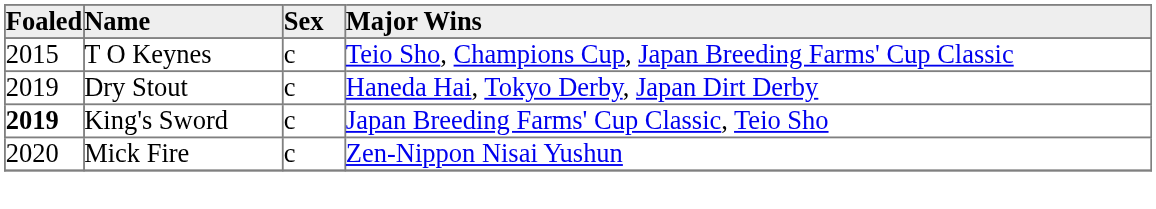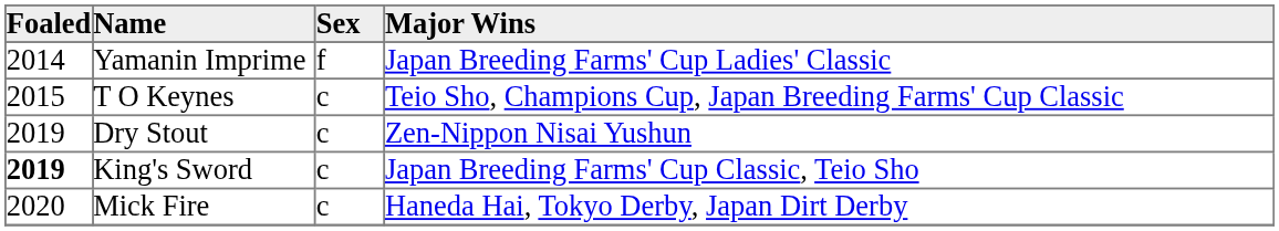 <table border="1" cellpadding="0" style="border-collapse: collapse; font-size:90%">
 <tr bgcolor="#eeeeee">
 <td width="35px"><strong>Foaled</strong></td>
 <td width="120px"><strong>Name</strong></td>
 <td width="35px"><strong>Sex</strong></td>
 <td width="510px"><strong>Major Wins</strong></td>
+</tr>
+<tr>
+<td>2014</td>
+<td>Yamanin Imprime</td>
+<td>f</td>
+<td><a href='#'>Japan Breeding Farms' Cup Ladies' Classic</a></td>
 </tr>
 <tr>
 <td>2015</td>
 <td>T O Keynes</td>
 <td>c</td>
 <td><a href='#'>Teio Sho</a>, <a href='#'>Champions Cup</a>, <a href='#'>Japan Breeding Farms' Cup Classic</a></td>
 </tr>
 <tr>
 <td>2019</td>
 <td>Dry Stout</td>
 <td>c</td>
-<td><a href='#'>Haneda Hai</a>, <a href='#'>Tokyo Derby</a>, <a href='#'>Japan Dirt Derby</a></td>
+<td><a href='#'>Zen-Nippon Nisai Yushun</a></td>
 </tr>
 <tr>
 <td><strong>2019</strong></td>
 <td>King's Sword</td>
 <td>c</td>
 <td><a href='#'>Japan Breeding Farms' Cup Classic</a>, <a href='#'>Teio Sho</a></td>
 </tr>
 <tr>
 <td>2020</td>
 <td>Mick Fire</td>
 <td>c</td>
-<td><a href='#'>Zen-Nippon Nisai Yushun</a></td>
+<td><a href='#'>Haneda Hai</a>, <a href='#'>Tokyo Derby</a>, <a href='#'>Japan Dirt Derby</a></td>
 </tr>
 <tr>
 </tr>
 </table>
